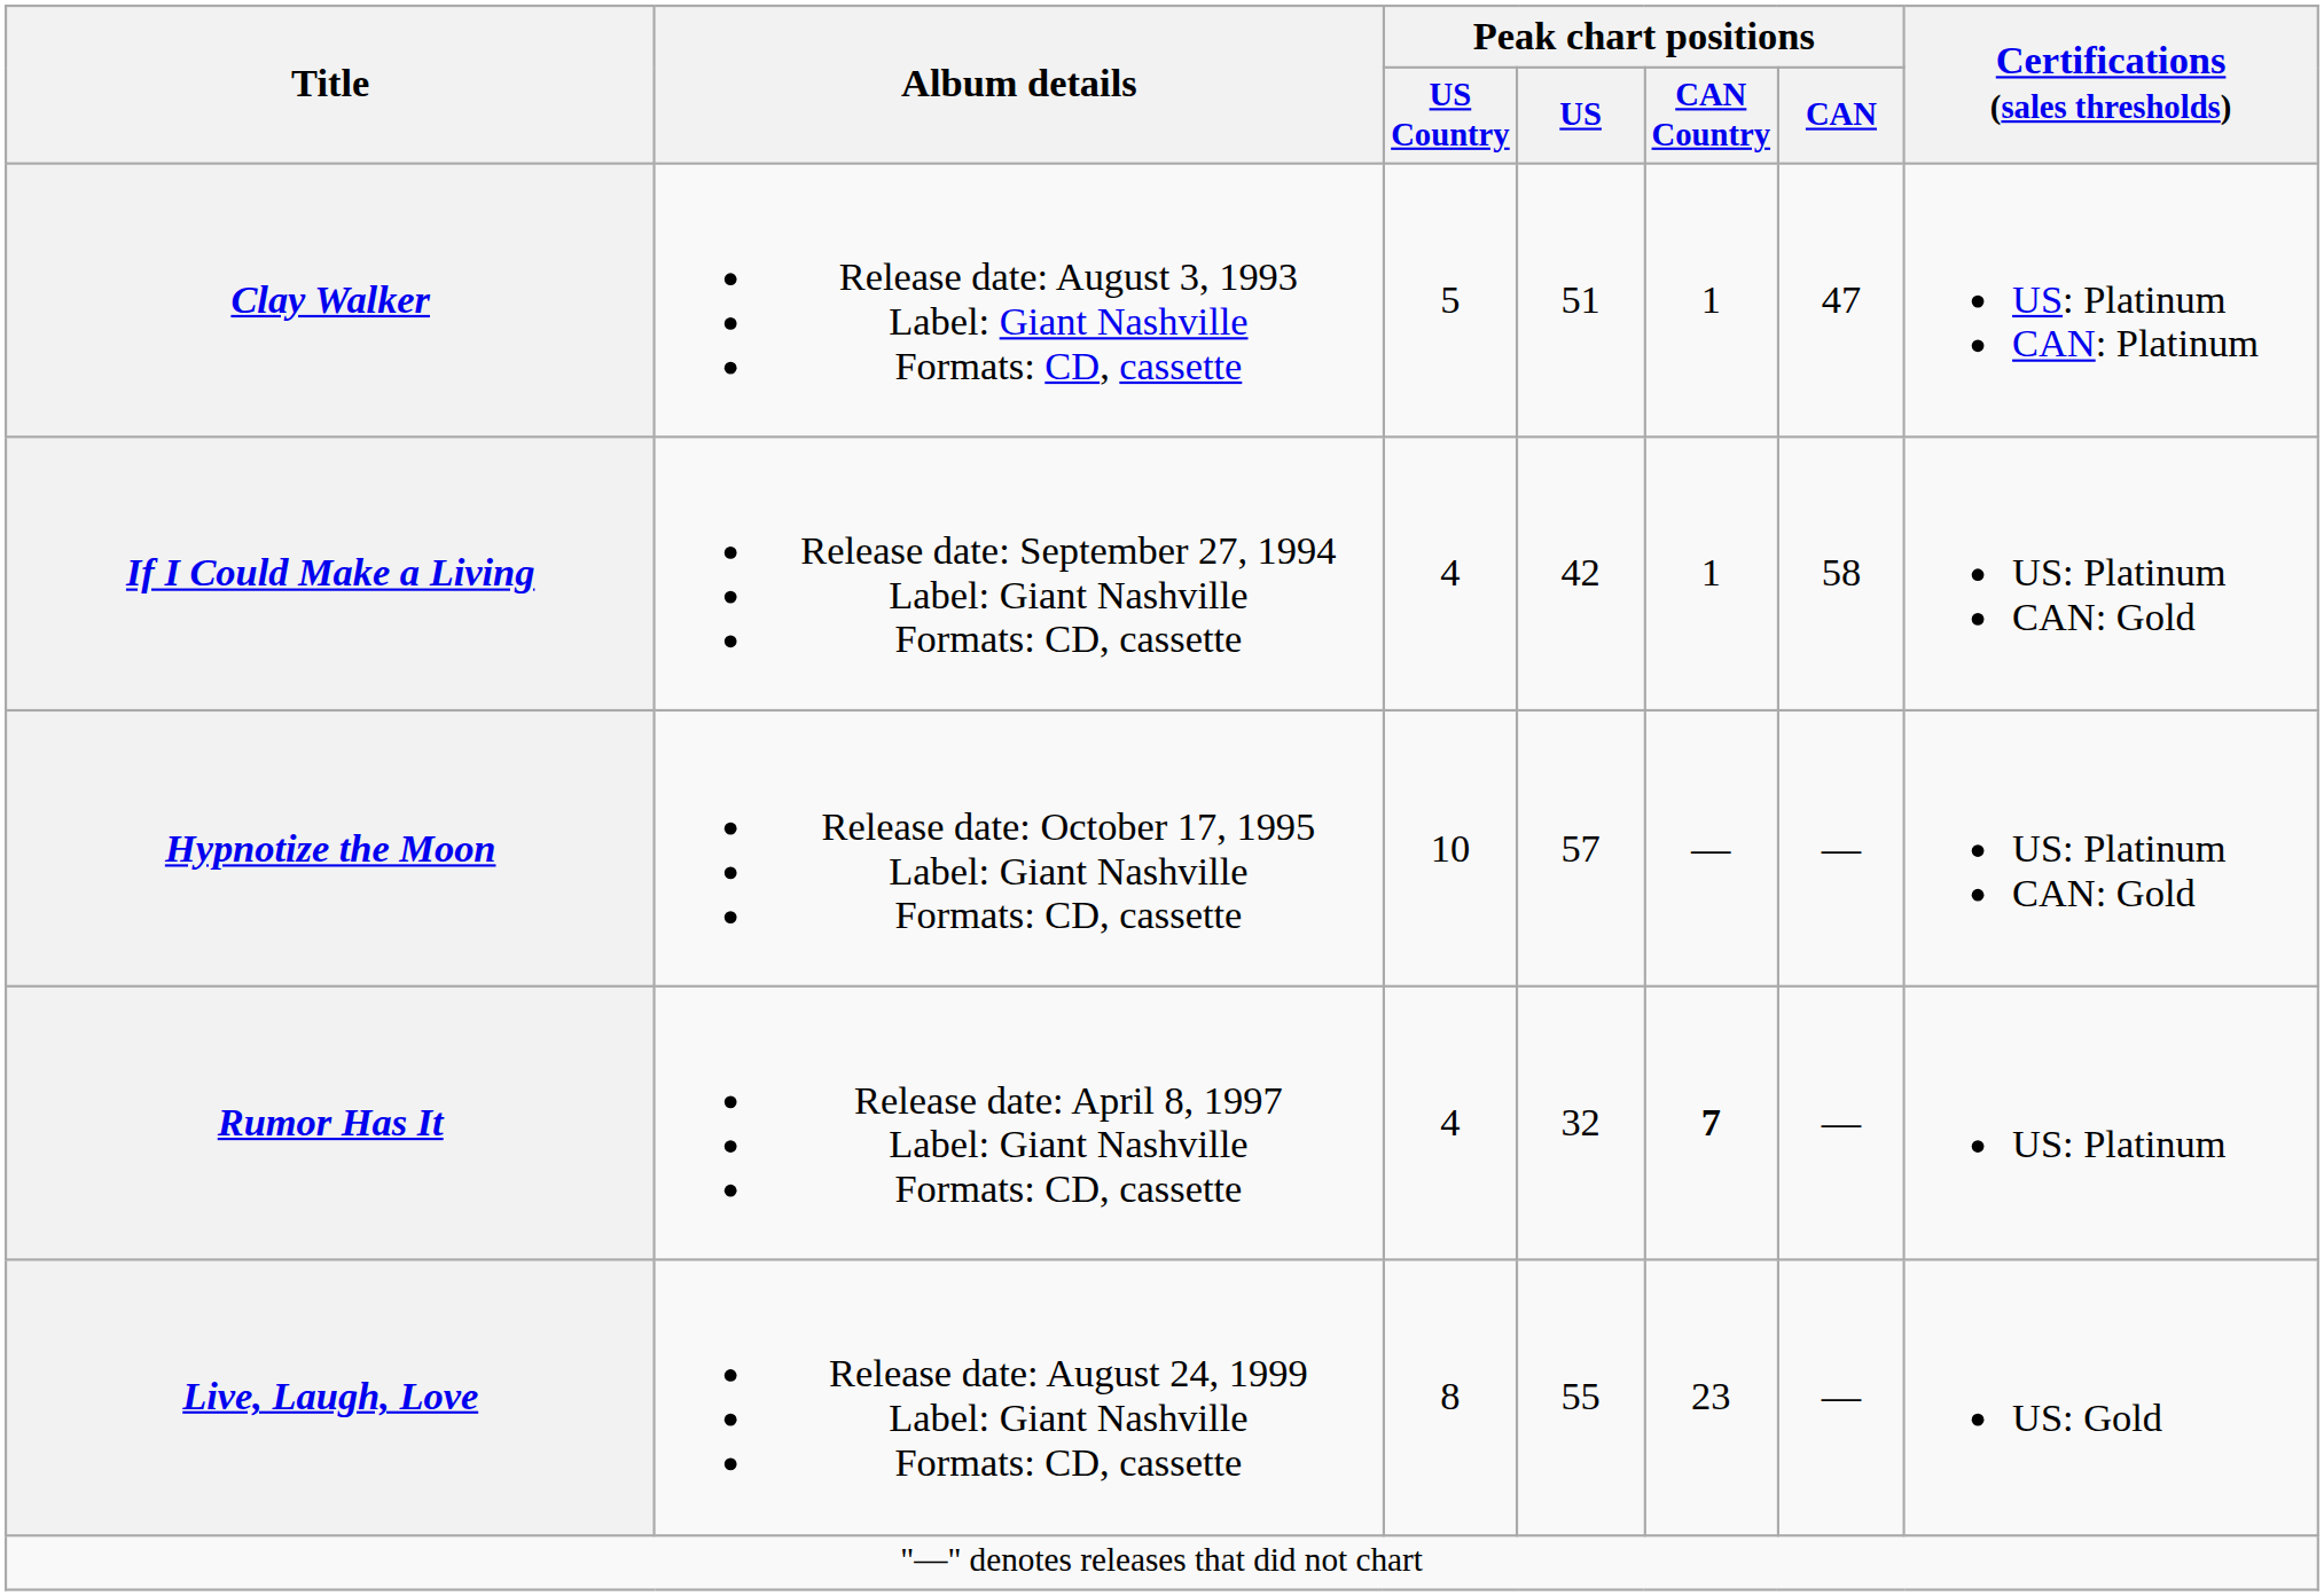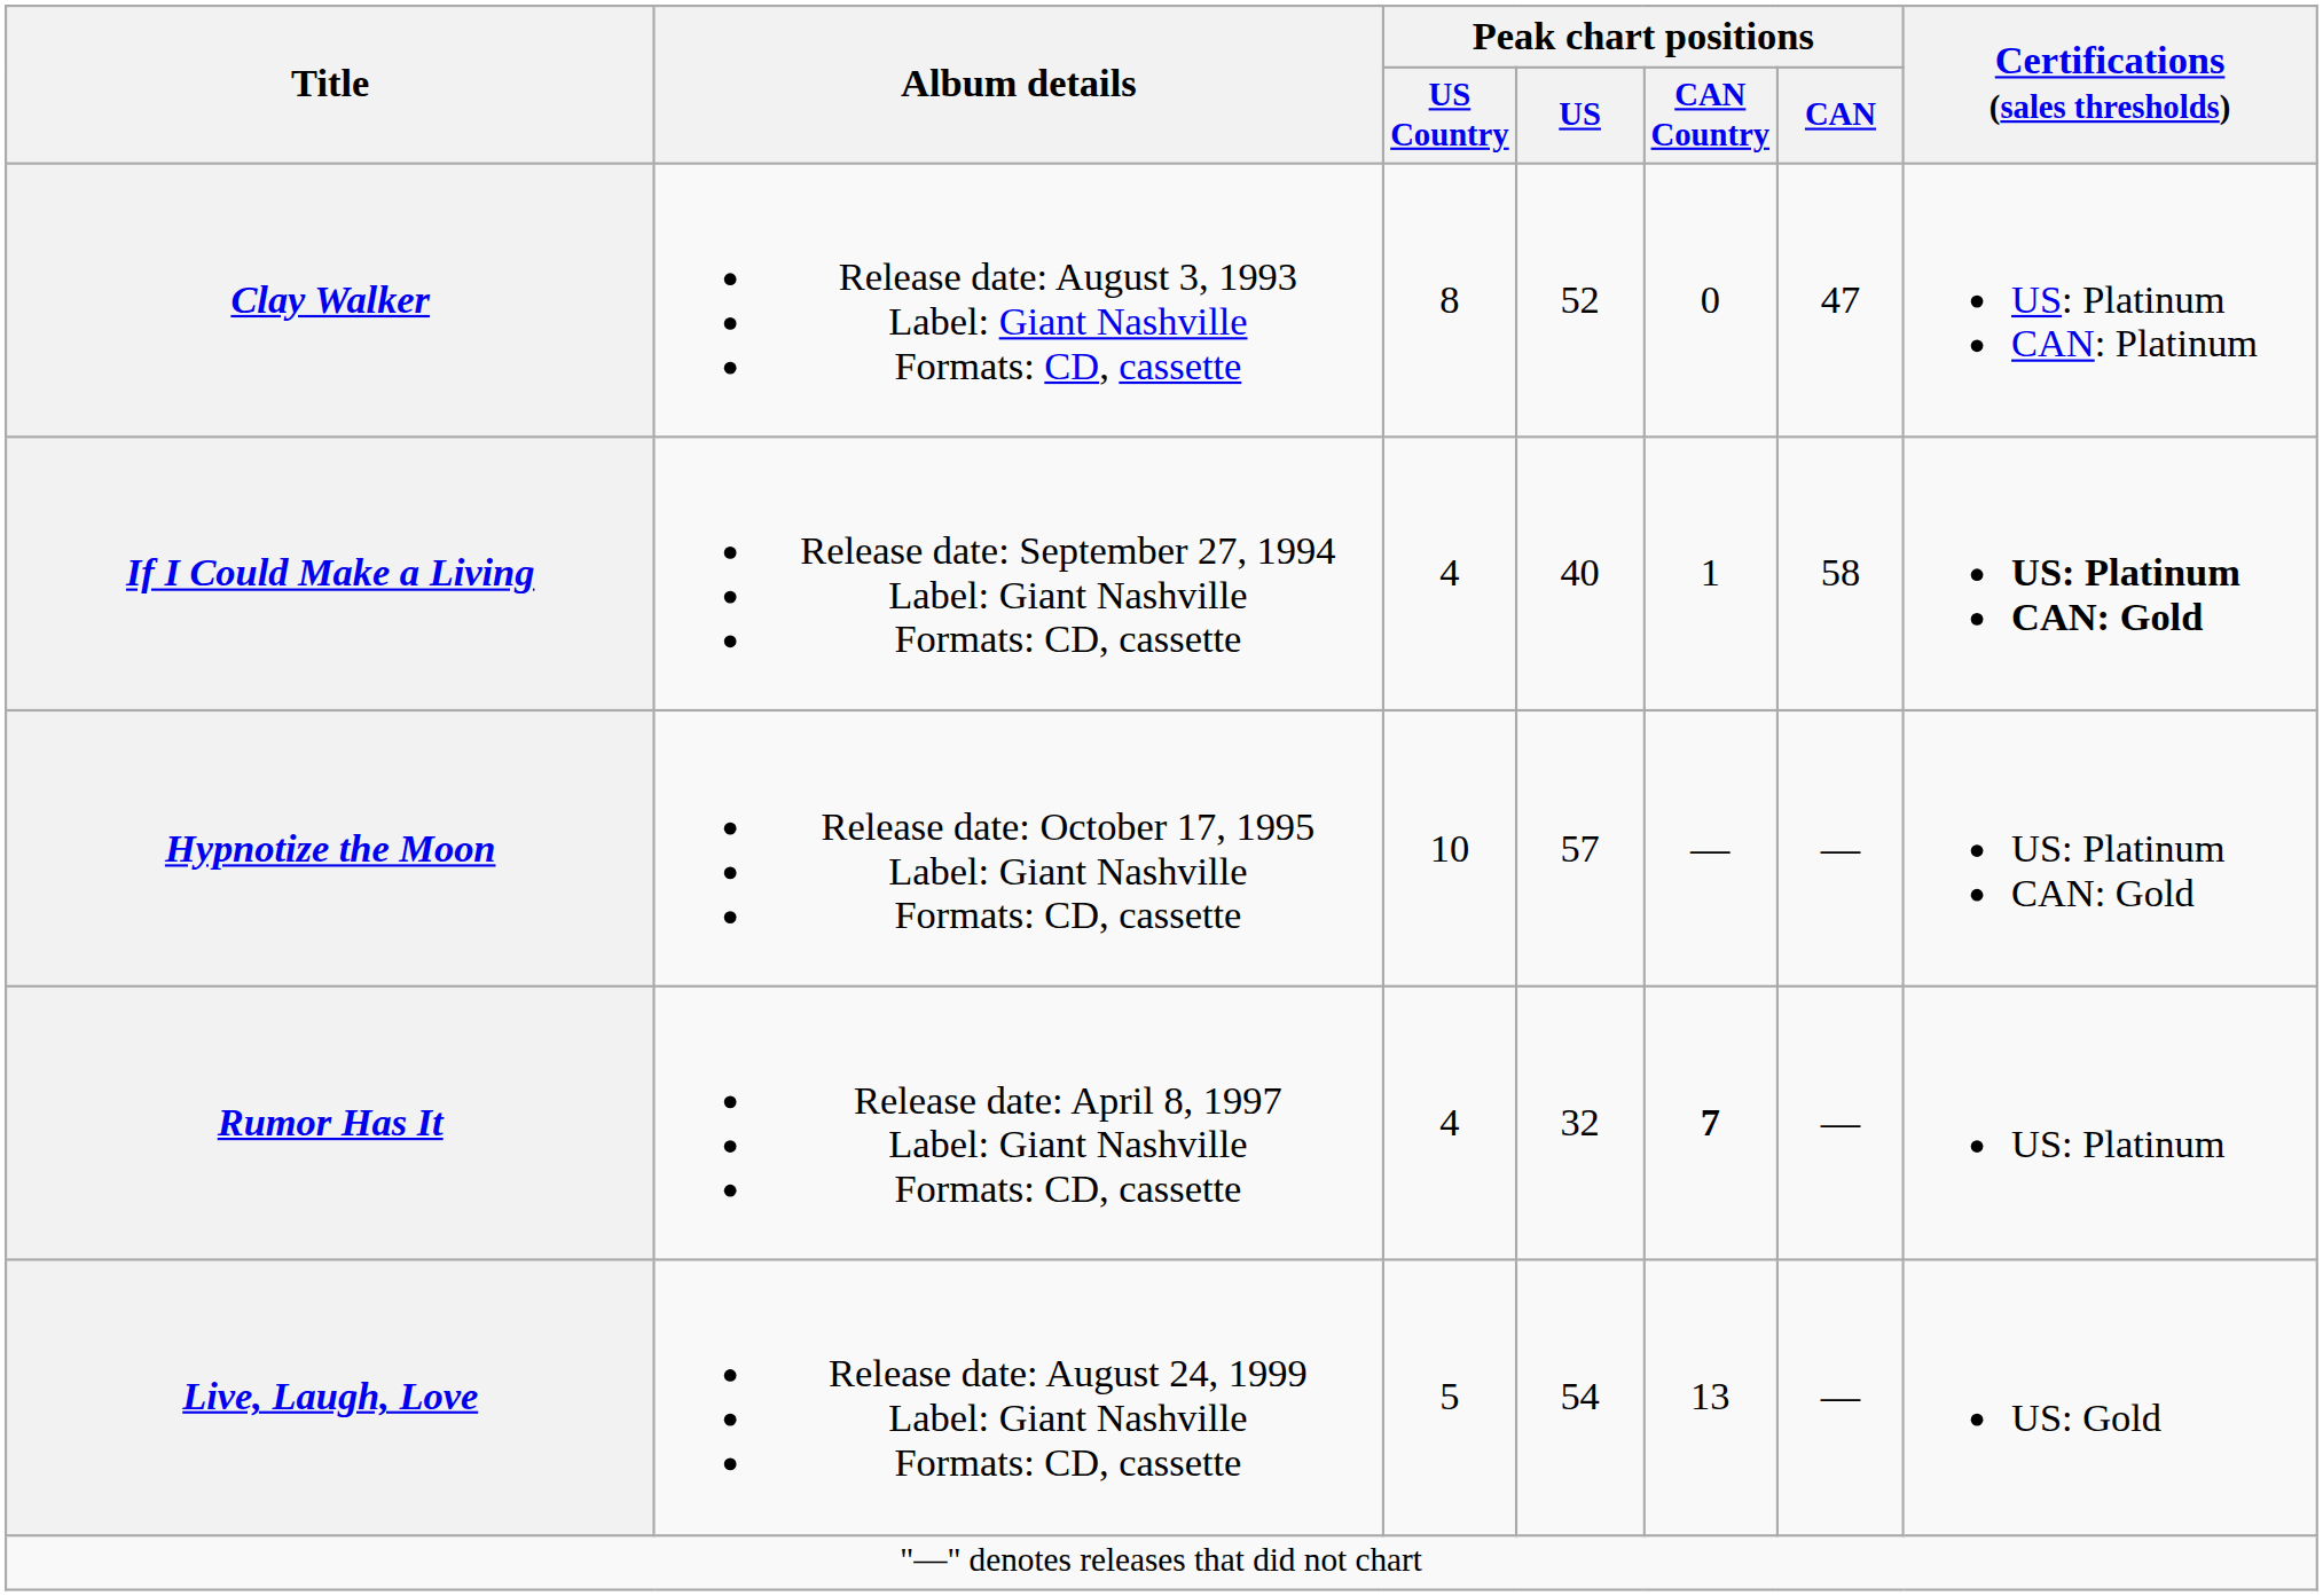 <table class="wikitable plainrowheaders" style="text-align:center;">
 <tr>
 <th rowspan="2" style="width:16em;">Title</th>
 <th rowspan="2" style="width:18em;">Album details</th>
 <th colspan="4">Peak chart positions</th>
 <th rowspan="2" style="width:10em;"><a href='#'>Certifications</a><br><small>(<a href='#'>sales thresholds</a>)</small></th>
 </tr>
 <tr style="font-size:smaller;">
 <th width="45"><a href='#'>US Country</a><br></th>
 <th width="45"><a href='#'>US</a><br></th>
 <th width="45"><a href='#'>CAN Country</a><br></th>
 <th width="45"><a href='#'>CAN</a><br></th>
 </tr>
 <tr>
 <th scope="row"><em><a href='#'>Clay Walker</a></em></th>
 <td><br><ul><li>Release date: August 3, 1993</li><li>Label: <a href='#'>Giant Nashville</a></li><li>Formats: <a href='#'>CD</a>, <a href='#'>cassette</a></li></ul></td>
-<td>5</td>
-<td>51</td>
-<td>1</td>
+<td>8</td>
+<td>52</td>
+<td>0</td>
 <td>47</td>
 <td align="left"><br><ul><li><a href='#'>US</a>: Platinum</li><li><a href='#'>CAN</a>: Platinum</li></ul></td>
 </tr>
 <tr>
 <th scope="row"><em><a href='#'>If I Could Make a Living</a></em></th>
 <td><br><ul><li>Release date: September 27, 1994</li><li>Label: Giant Nashville</li><li>Formats: CD, cassette</li></ul></td>
 <td>4</td>
-<td>42</td>
+<td>40</td>
 <td>1</td>
 <td>58</td>
-<td align="left"><br><ul><li>US: Platinum</li><li>CAN: Gold</li></ul></td>
+<td align="left"><strong><br><ul><li>US: Platinum</li><li>CAN: Gold</li></ul></strong></td>
 </tr>
 <tr>
 <th scope="row"><em><a href='#'>Hypnotize the Moon</a></em></th>
 <td><br><ul><li>Release date: October 17, 1995</li><li>Label: Giant Nashville</li><li>Formats: CD, cassette</li></ul></td>
 <td>10</td>
 <td>57</td>
 <td>—</td>
 <td>—</td>
 <td align="left"><br><ul><li>US: Platinum</li><li>CAN: Gold</li></ul></td>
 </tr>
 <tr>
 <th scope="row"><em><a href='#'>Rumor Has It</a></em></th>
 <td><br><ul><li>Release date: April 8, 1997</li><li>Label: Giant Nashville</li><li>Formats: CD, cassette</li></ul></td>
 <td>4</td>
 <td>32</td>
 <td><strong>7</strong></td>
 <td>—</td>
 <td align="left"><br><ul><li>US: Platinum</li></ul></td>
 </tr>
 <tr>
 <th scope="row"><em><a href='#'>Live, Laugh, Love</a></em></th>
 <td><br><ul><li>Release date: August 24, 1999</li><li>Label: Giant Nashville</li><li>Formats: CD, cassette</li></ul></td>
-<td>8</td>
-<td>55</td>
-<td>23</td>
+<td>5</td>
+<td>54</td>
+<td>13</td>
 <td>—</td>
 <td align="left"><br><ul><li>US: Gold</li></ul></td>
 </tr>
 <tr>
 <td colspan="10" style="font-size:85%">"—" denotes releases that did not chart</td>
 </tr>
 </table>
